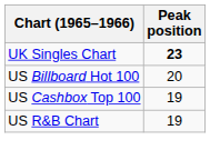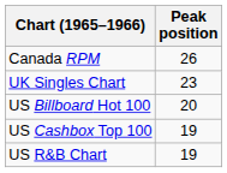 <table class="wikitable sortable">
 <tr>
 <th>Chart (1965–1966)</th>
 <th>Peak<br>position</th>
 </tr>
 <tr>
+<td>Canada <em><a href='#'>RPM</a></em></td>
+<td style="text-align:center;">26</td>
+</tr>
+<tr>
 <td><a href='#'>UK Singles Chart</a></td>
-<td style="text-align:center;"><strong>23</strong></td>
+<td style="text-align:center;">23</td>
 </tr>
 <tr>
 <td>US <a href='#'><em>Billboard</em> Hot 100</a></td>
 <td style="text-align:center;">20</td>
 </tr>
 <tr>
 <td>US <a href='#'><em>Cashbox</em> Top 100</a></td>
 <td style="text-align:center;">19</td>
 </tr>
 <tr>
 <td>US <a href='#'>R&B Chart</a></td>
 <td style="text-align:center;">19</td>
 </tr>
 </table>
